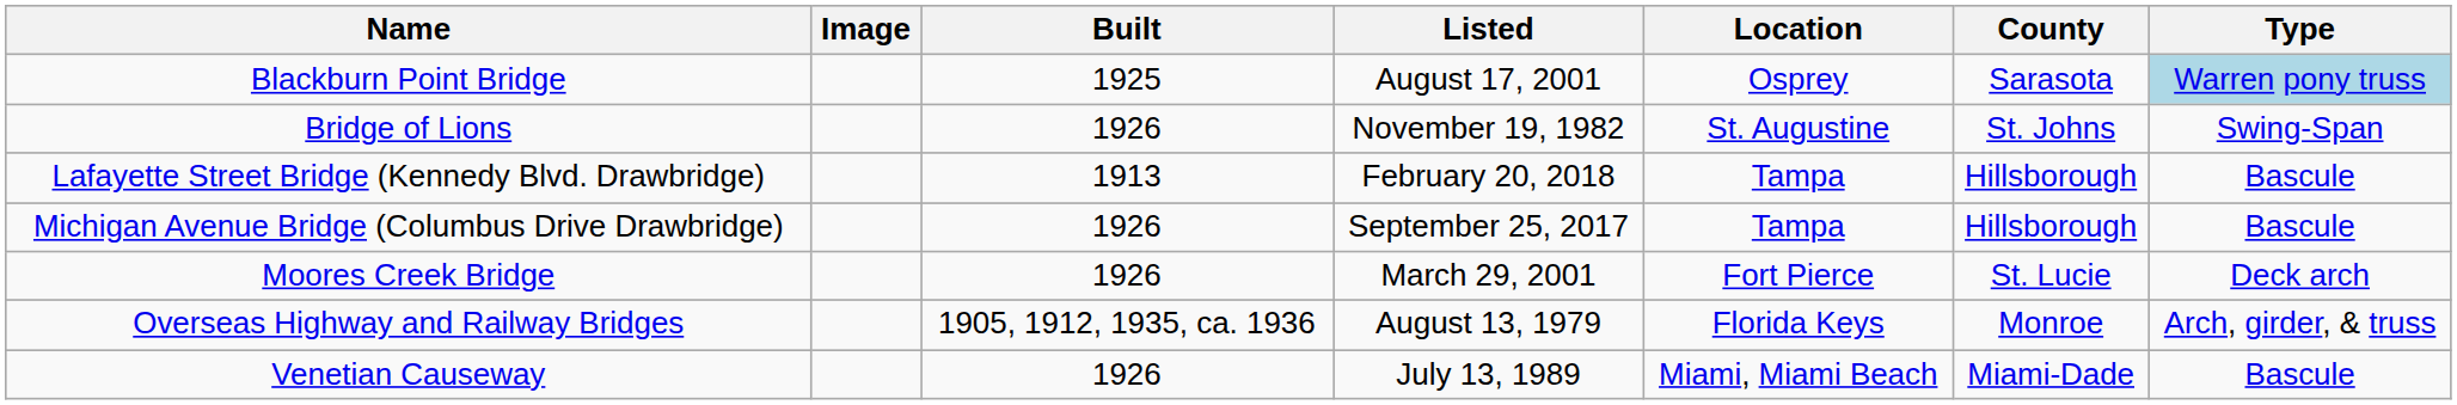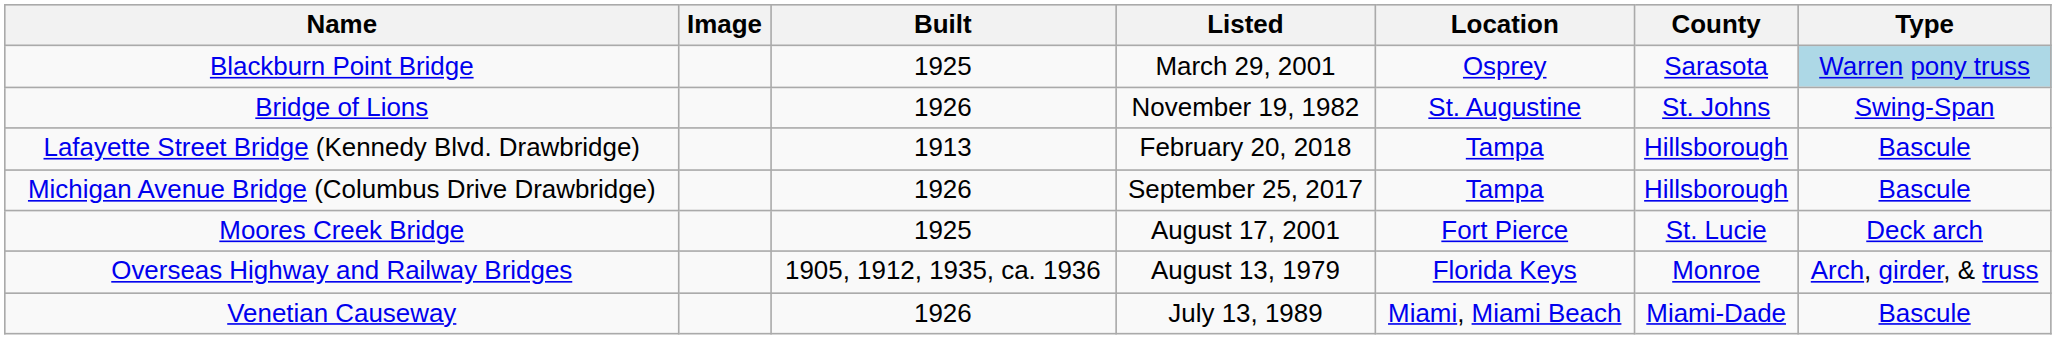 <table class="wikitable sortable" style="width:100%; text-align: center">
 <tr>
 <th>Name</th>
 <th>Image</th>
 <th>Built</th>
 <th>Listed</th>
 <th>Location</th>
 <th>County</th>
 <th>Type</th>
 </tr>
 <tr>
 <td><a href='#'>Blackburn Point Bridge</a></td>
 <td></td>
 <td>1925</td>
-<td>August 17, 2001</td>
+<td>March 29, 2001</td>
 <td><a href='#'>Osprey</a><br><small></small></td>
 <td><a href='#'>Sarasota</a></td>
 <td style="background: lightblue;"><a href='#'>Warren</a> <a href='#'>pony truss</a></td>
 </tr>
 <tr>
 <td><a href='#'>Bridge of Lions</a></td>
 <td></td>
 <td>1926</td>
 <td>November 19, 1982</td>
 <td><a href='#'>St. Augustine</a><br><small></small></td>
 <td><a href='#'>St. Johns</a></td>
 <td><a href='#'>Swing-Span</a></td>
 </tr>
 <tr>
 <td><a href='#'>Lafayette Street Bridge</a> (Kennedy Blvd. Drawbridge)</td>
 <td></td>
 <td>1913</td>
 <td>February 20, 2018</td>
 <td><a href='#'>Tampa</a><br><small></small></td>
 <td><a href='#'>Hillsborough</a></td>
 <td><a href='#'>Bascule</a></td>
 </tr>
 <tr>
 <td><a href='#'>Michigan Avenue Bridge</a> (Columbus Drive Drawbridge)</td>
 <td></td>
 <td>1926</td>
 <td>September 25, 2017</td>
 <td><a href='#'>Tampa</a><br><small></small></td>
 <td><a href='#'>Hillsborough</a></td>
 <td><a href='#'>Bascule</a></td>
 </tr>
 <tr>
 <td><a href='#'>Moores Creek Bridge</a></td>
 <td></td>
-<td>1926</td>
-<td>March 29, 2001</td>
+<td>1925</td>
+<td>August 17, 2001</td>
 <td><a href='#'>Fort Pierce</a><br><small></small></td>
 <td><a href='#'>St. Lucie</a></td>
 <td><a href='#'>Deck arch</a></td>
 </tr>
 <tr>
 <td><a href='#'>Overseas Highway and Railway Bridges</a></td>
 <td></td>
 <td>1905, 1912, 1935, ca. 1936</td>
 <td>August 13, 1979</td>
 <td><a href='#'>Florida Keys</a></td>
 <td><a href='#'>Monroe</a></td>
 <td><a href='#'>Arch</a>, <a href='#'>girder</a>, & <a href='#'>truss</a></td>
 </tr>
 <tr>
 <td><a href='#'>Venetian Causeway</a></td>
 <td></td>
 <td>1926</td>
 <td>July 13, 1989</td>
 <td><a href='#'>Miami</a>, <a href='#'>Miami Beach</a><br><small></small></td>
 <td><a href='#'>Miami-Dade</a></td>
 <td><a href='#'>Bascule</a></td>
 </tr>
 </table>
